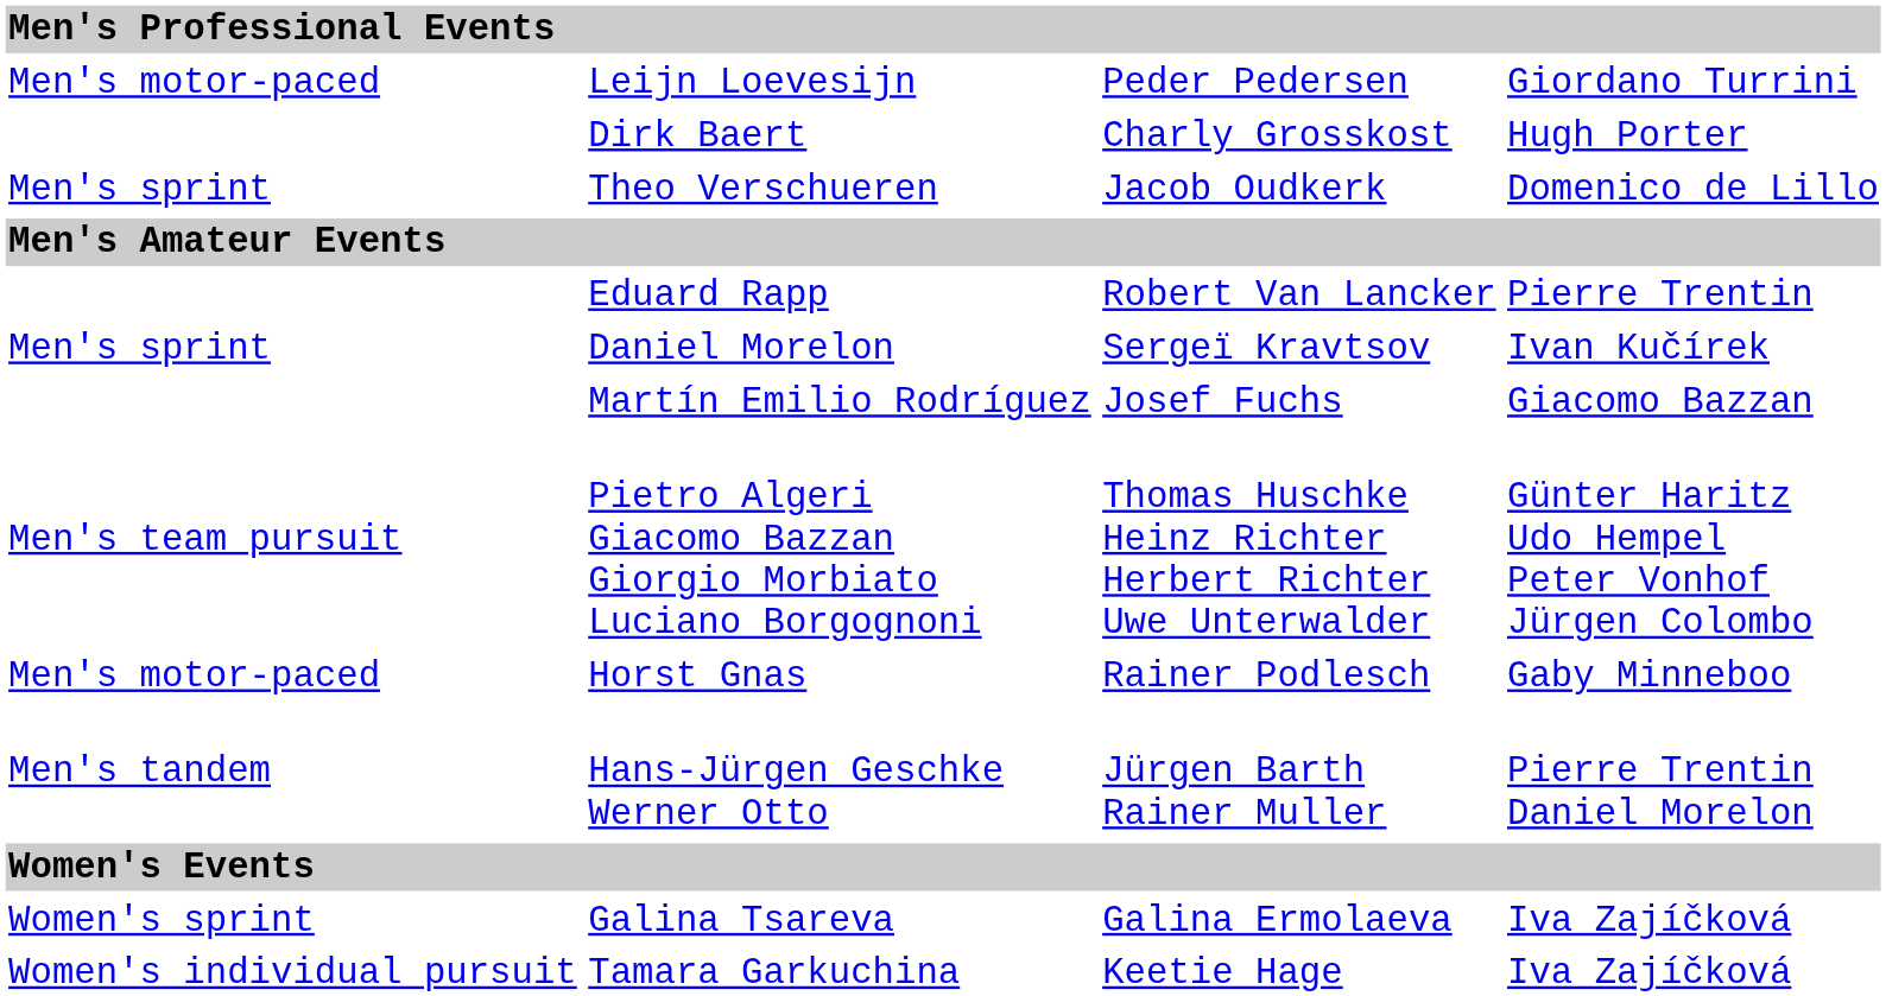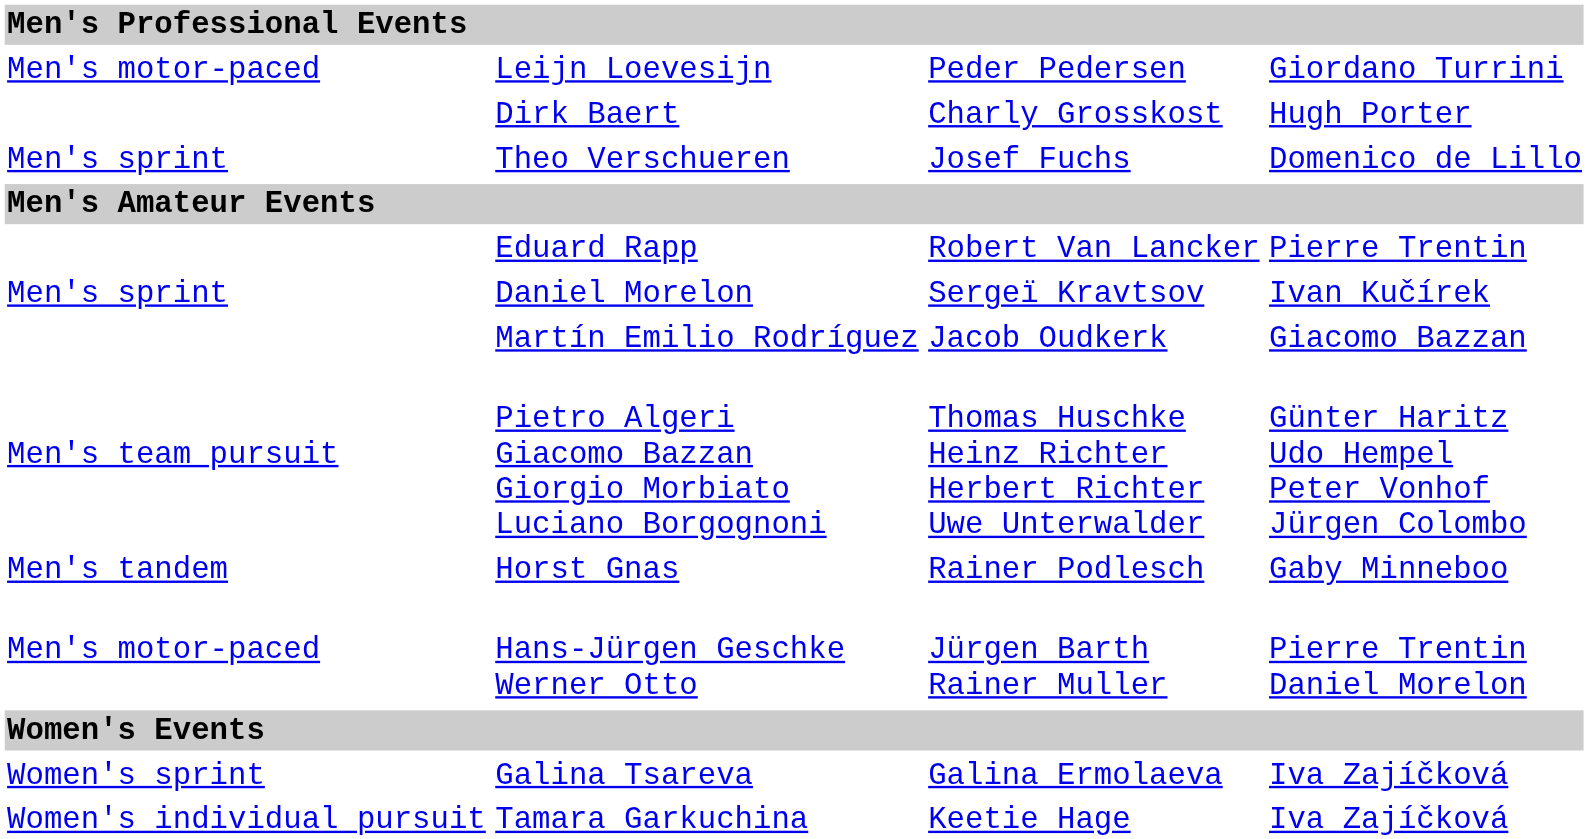 <table>
 <tr bgcolor="#cccccc">
 <td colspan=7><strong>Men's Professional Events</strong></td>
 </tr>
 <tr>
 <td><a href='#'>Men's motor-paced</a><br></td>
 <td><a href='#'>Leijn Loevesijn</a><br></td>
 <td><a href='#'>Peder Pedersen</a><br></td>
 <td><a href='#'>Giordano Turrini</a><br></td>
 </tr>
 <tr>
 <td><br></td>
 <td><a href='#'>Dirk Baert</a><br></td>
 <td><a href='#'>Charly Grosskost</a><br></td>
 <td><a href='#'>Hugh Porter</a><br></td>
 </tr>
 <tr>
 <td><a href='#'>Men's sprint</a> <br></td>
 <td><a href='#'>Theo Verschueren</a><br></td>
-<td><a href='#'>Jacob Oudkerk</a><br></td>
+<td><a href='#'>Josef Fuchs</a><br></td>
 <td><a href='#'>Domenico de Lillo</a><br></td>
 </tr>
 <tr bgcolor="#cccccc">
 <td colspan=7><strong>Men's Amateur Events</strong></td>
 </tr>
 <tr>
 <td><br></td>
 <td><a href='#'>Eduard Rapp</a><br></td>
 <td><a href='#'>Robert Van Lancker</a><br></td>
 <td><a href='#'>Pierre Trentin</a> <br></td>
 </tr>
 <tr>
 <td><a href='#'>Men's sprint</a> <br></td>
 <td><a href='#'>Daniel Morelon</a> <br></td>
 <td><a href='#'>Sergeï Kravtsov</a> <br></td>
 <td><a href='#'>Ivan Kučírek</a> <br></td>
 </tr>
 <tr>
 <td><br></td>
 <td><a href='#'>Martín Emilio Rodríguez</a><br></td>
-<td><a href='#'>Josef Fuchs</a><br></td>
+<td><a href='#'>Jacob Oudkerk</a><br></td>
 <td><a href='#'>Giacomo Bazzan</a><br></td>
 </tr>
 <tr>
 <td><a href='#'>Men's team pursuit</a><br></td>
 <td> <br> <a href='#'>Pietro Algeri</a><br> <a href='#'>Giacomo Bazzan</a><br> <a href='#'>Giorgio Morbiato</a><br> <a href='#'>Luciano Borgognoni</a></td>
 <td> <br> <a href='#'>Thomas Huschke</a><br> <a href='#'>Heinz Richter</a><br> <a href='#'>Herbert Richter</a><br> <a href='#'>Uwe Unterwalder</a></td>
 <td> <br> <a href='#'>Günter Haritz</a><br> <a href='#'>Udo Hempel</a><br> <a href='#'>Peter Vonhof</a><br> <a href='#'>Jürgen Colombo</a></td>
 </tr>
 <tr>
-<td><a href='#'>Men's motor-paced</a><br></td>
+<td><a href='#'>Men's tandem</a><br></td>
 <td><a href='#'>Horst Gnas</a><br></td>
 <td><a href='#'>Rainer Podlesch</a><br></td>
 <td><a href='#'>Gaby Minneboo</a><br></td>
 </tr>
 <tr>
-<td><a href='#'>Men's tandem</a><br></td>
+<td><a href='#'>Men's motor-paced</a><br></td>
 <td> <br><a href='#'>Hans-Jürgen Geschke</a><br> <a href='#'>Werner Otto</a></td>
 <td> <br><a href='#'>Jürgen Barth</a><br> <a href='#'>Rainer Muller</a></td>
 <td> <br><a href='#'>Pierre Trentin</a><br> <a href='#'>Daniel Morelon</a></td>
 </tr>
 <tr bgcolor="#cccccc">
 <td colspan=7><strong>Women's Events</strong></td>
 </tr>
 <tr>
 <td><a href='#'>Women's sprint</a><br></td>
 <td><a href='#'>Galina Tsareva</a><br></td>
 <td><a href='#'>Galina Ermolaeva</a><br></td>
 <td><a href='#'>Iva Zajíčková</a><br></td>
 </tr>
 <tr>
 <td><a href='#'>Women's individual pursuit</a><br></td>
 <td><a href='#'>Tamara Garkuchina</a><br></td>
 <td><a href='#'>Keetie Hage</a><br></td>
 <td><a href='#'>Iva Zajíčková</a><br></td>
 </tr>
 </table>
